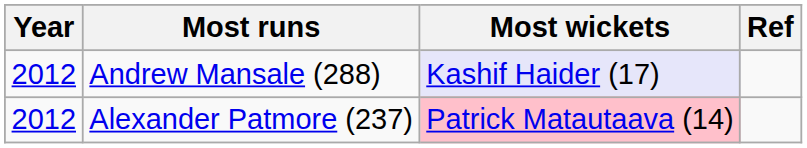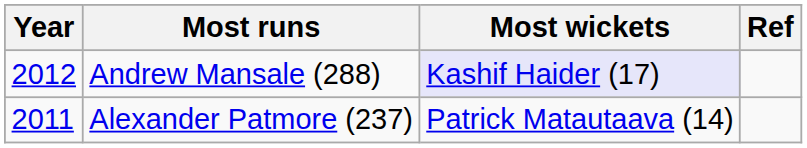 <table class="wikitable">
 <tr>
 <th>Year</th>
 <th>Most runs</th>
 <th>Most wickets</th>
 <th>Ref</th>
 </tr>
 <tr>
 <td><a href='#'>2012</a></td>
 <td> <a href='#'>Andrew Mansale</a> (288)</td>
 <td style="background: lavender;"> <a href='#'>Kashif Haider</a> (17)</td>
 <td></td>
 </tr>
 <tr>
-<td><a href='#'>2012</a></td>
+<td><a href='#'>2011</a></td>
 <td> <a href='#'>Alexander Patmore</a> (237)</td>
-<td style="background: pink;"> <a href='#'>Patrick Matautaava</a> (14)</td>
+<td> <a href='#'>Patrick Matautaava</a> (14)</td>
 <td></td>
 </tr>
 </table>
